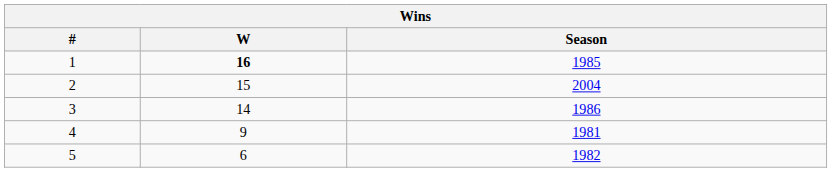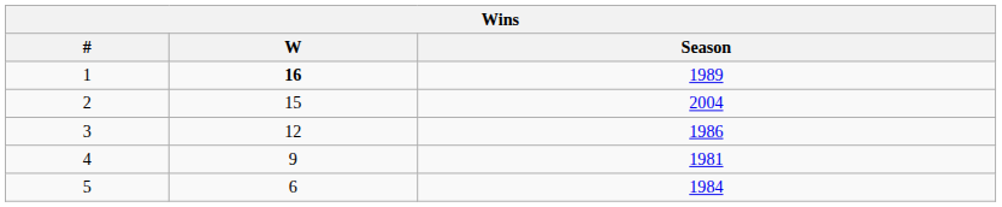 <table class="wikitable" style="text-align: center; font-size: 95%" width="70%">
 <tr>
 <th colspan="3">Wins</th>
 </tr>
 <tr>
 <th>#</th>
 <th>W</th>
 <th>Season</th>
 </tr>
 <tr>
 <td>1</td>
 <td><strong>16</strong></td>
-<td><a href='#'>1985</a></td>
+<td><a href='#'>1989</a></td>
 </tr>
 <tr>
 <td>2</td>
 <td>15</td>
 <td><a href='#'>2004</a></td>
 </tr>
 <tr>
 <td>3</td>
-<td>14</td>
+<td>12</td>
 <td><a href='#'>1986</a></td>
 </tr>
 <tr>
 <td>4</td>
 <td>9</td>
 <td><a href='#'>1981</a></td>
 </tr>
 <tr>
 <td>5</td>
 <td>6</td>
-<td><a href='#'>1982</a></td>
+<td><a href='#'>1984</a></td>
 </tr>
 </table>
